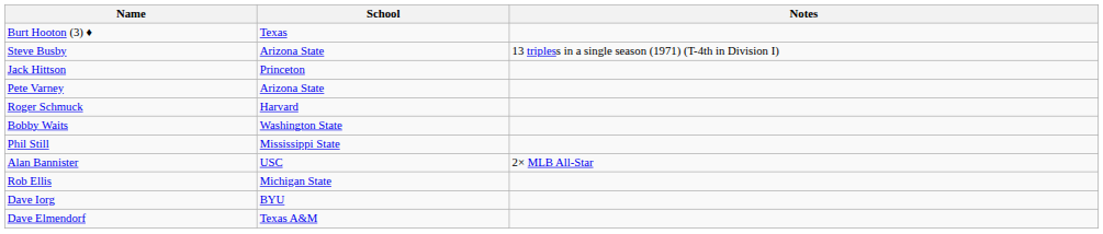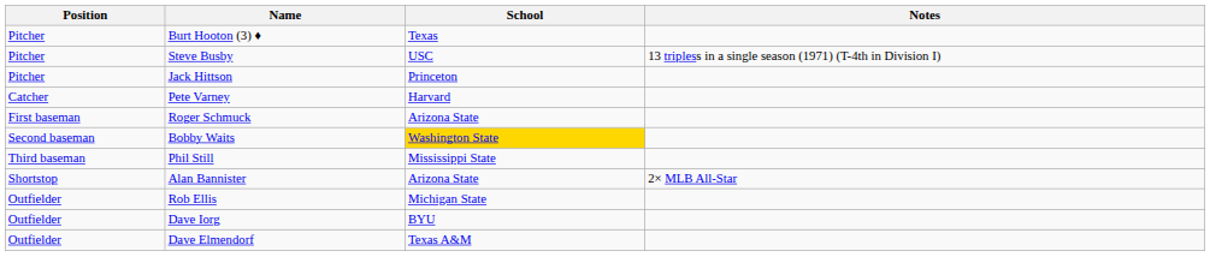 <table class="wikitable sortable" style="width:75%;">
 <tr>
+<th width=10%>Position</th>
 <th width=15%>Name</th>
 <th width=15%>School</th>
 <th width=35% class="unsortable">Notes</th>
 </tr>
 <tr>
+<td><a href='#'>Pitcher</a></td>
 <td><a href='#'>Burt Hooton</a> (3) ♦</td>
 <td><a href='#'>Texas</a></td>
 <td></td>
 </tr>
 <tr>
+<td><a href='#'>Pitcher</a></td>
 <td><a href='#'>Steve Busby</a></td>
-<td><a href='#'>Arizona State</a></td>
+<td><a href='#'>USC</a></td>
 <td>13 <a href='#'>triples</a>s in a single season (1971) (T-4th in Division I)</td>
 </tr>
 <tr>
+<td><a href='#'>Pitcher</a></td>
 <td><a href='#'>Jack Hittson</a></td>
 <td><a href='#'>Princeton</a></td>
 <td></td>
 </tr>
 <tr>
+<td><a href='#'>Catcher</a></td>
 <td><a href='#'>Pete Varney</a></td>
+<td><a href='#'>Harvard</a></td>
+<td></td>
+</tr>
+<tr>
+<td><a href='#'>First baseman</a></td>
+<td><a href='#'>Roger Schmuck</a></td>
 <td><a href='#'>Arizona State</a></td>
 <td></td>
 </tr>
 <tr>
-<td><a href='#'>Roger Schmuck</a></td>
-<td><a href='#'>Harvard</a></td>
+<td><a href='#'>Second baseman</a></td>
+<td><a href='#'>Bobby Waits</a></td>
+<td style="background: gold;"><a href='#'>Washington State</a></td>
 <td></td>
 </tr>
 <tr>
-<td><a href='#'>Bobby Waits</a></td>
-<td><a href='#'>Washington State</a></td>
-<td></td>
-</tr>
-<tr>
+<td><a href='#'>Third baseman</a></td>
 <td><a href='#'>Phil Still</a></td>
 <td><a href='#'>Mississippi State</a></td>
 <td></td>
 </tr>
 <tr>
+<td><a href='#'>Shortstop</a></td>
 <td><a href='#'>Alan Bannister</a></td>
-<td><a href='#'>USC</a></td>
+<td><a href='#'>Arizona State</a></td>
 <td>2× <a href='#'>MLB All-Star</a></td>
 </tr>
 <tr>
+<td><a href='#'>Outfielder</a></td>
 <td><a href='#'>Rob Ellis</a></td>
 <td><a href='#'>Michigan State</a></td>
 <td></td>
 </tr>
 <tr>
+<td><a href='#'>Outfielder</a></td>
 <td><a href='#'>Dave Iorg</a></td>
 <td><a href='#'>BYU</a></td>
 <td></td>
 </tr>
 <tr>
+<td><a href='#'>Outfielder</a></td>
 <td><a href='#'>Dave Elmendorf</a></td>
 <td><a href='#'>Texas A&M</a></td>
 <td></td>
 </tr>
 </table>
